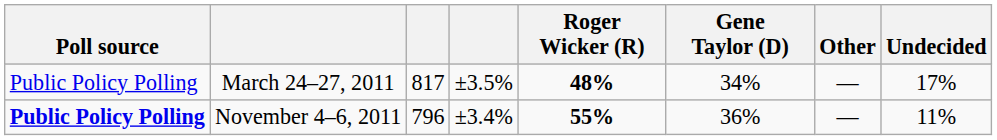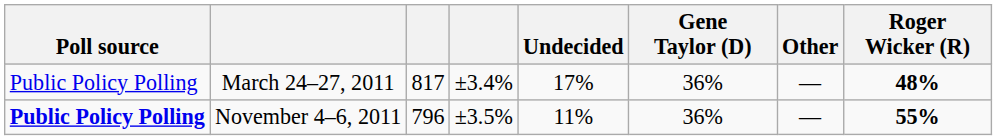 <table class="wikitable" style="text-align:center">
 <tr valign= bottom>
 <th>Poll source</th>
 <th></th>
 <th></th>
 <th></th>
-<th style="width:100px;">Roger<br>Wicker (R)</th>
+<th>Undecided</th>
 <th style="width:100px;">Gene<br>Taylor (D)</th>
 <th>Other</th>
-<th>Undecided</th>
+<th style="width:100px;">Roger<br>Wicker (R)</th>
 </tr>
 <tr>
 <td align=left><a href='#'>Public Policy Polling</a></td>
 <td>March 24–27, 2011</td>
 <td>817</td>
-<td>±3.5%</td>
+<td>±3.4%</td>
+<td>17%</td>
+<td>36%</td>
+<td>—</td>
 <td><strong>48%</strong></td>
-<td>34%</td>
-<td>—</td>
-<td>17%</td>
 </tr>
 <tr>
 <td align=left><strong><a href='#'>Public Policy Polling</a></strong></td>
 <td>November 4–6, 2011</td>
 <td>796</td>
-<td>±3.4%</td>
-<td><strong>55%</strong></td>
+<td>±3.5%</td>
+<td>11%</td>
 <td>36%</td>
 <td>—</td>
-<td>11%</td>
+<td><strong>55%</strong></td>
 </tr>
 </table>
